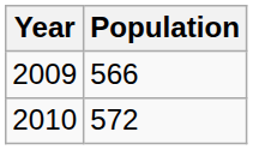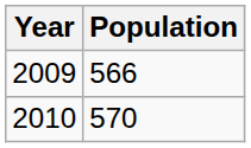 <table class="wikitable">
 <tr>
 <th>Year</th>
 <th>Population</th>
 </tr>
 <tr>
 <td>2009</td>
 <td>566</td>
 </tr>
 <tr>
 <td>2010</td>
-<td>572</td>
+<td>570</td>
 </tr>
 </table>
